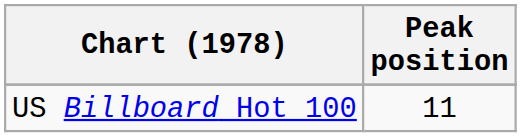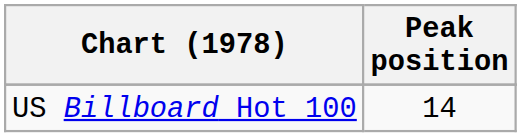 <table class="wikitable sortable">
 <tr>
 <th style="text-align:center;">Chart (1978)</th>
 <th style="text-align:center;">Peak <br>position</th>
 </tr>
 <tr>
 </tr>
 <tr>
 </tr>
 <tr>
 </tr>
 <tr>
 </tr>
 <tr>
 <td align="left">US <a href='#'><em>Billboard</em> Hot 100</a></td>
-<td align="center">11</td>
+<td align="center">14</td>
 </tr>
 </table>
